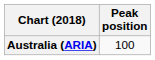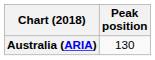 <table class="wikitable plainrowheaders" style="text-align:center">
 <tr>
 <th scope="col">Chart (2018)</th>
 <th scope="col">Peak<br>position</th>
 </tr>
 <tr>
 <th scope="row">Australia (<a href='#'>ARIA</a>)</th>
-<td>100</td>
+<td>130</td>
 </tr>
 </table>
